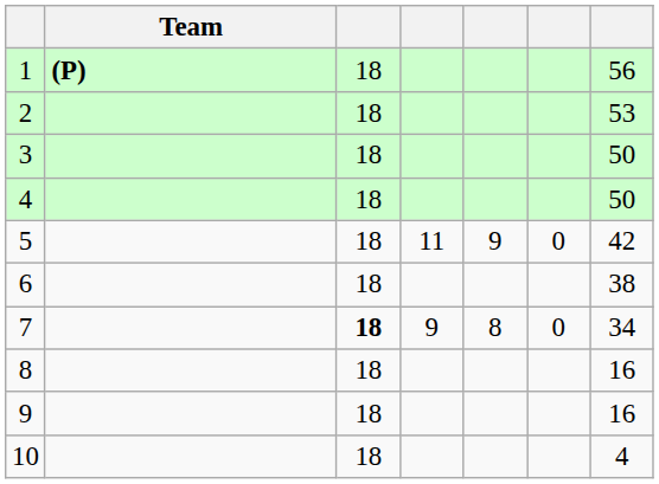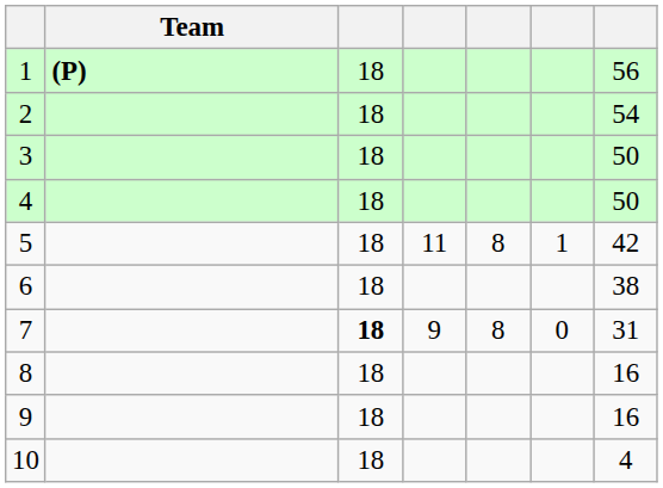 <table class="wikitable" style="text-align:center; margin-bottom:0">
 <tr>
 <th style="width:10px"></th>
 <th style="width:45%;">Team</th>
 <th style="width:30px;"></th>
 <th style="width:30px;"></th>
 <th style="width:30px;"></th>
 <th style="width:30px;"></th>
 <th style="width:30px;"></th>
 </tr>
 <tr style="background:#ccffcc;">
 <td>1</td>
 <td style="text-align:left;"> <strong>(P)</strong></td>
 <td>18</td>
 <td></td>
 <td></td>
 <td></td>
 <td>56</td>
 </tr>
 <tr style="background:#ccffcc;">
 <td>2</td>
 <td style="text-align:left;"></td>
 <td>18</td>
 <td></td>
 <td></td>
 <td></td>
-<td>53</td>
+<td>54</td>
 </tr>
 <tr style="background:#ccffcc;">
 <td>3</td>
 <td style="text-align:left;"></td>
 <td>18</td>
 <td></td>
 <td></td>
 <td></td>
 <td>50</td>
 </tr>
 <tr style="background:#ccffcc;">
 <td>4</td>
 <td style="text-align:left;"></td>
 <td>18</td>
 <td></td>
 <td></td>
 <td></td>
 <td>50</td>
 </tr>
 <tr>
 <td>5</td>
 <td style="text-align:left;"></td>
 <td>18</td>
 <td>11</td>
-<td>9</td>
-<td>0</td>
+<td>8</td>
+<td>1</td>
 <td>42</td>
 </tr>
 <tr>
 <td>6</td>
 <td style="text-align:left;"></td>
 <td>18</td>
 <td></td>
 <td></td>
 <td></td>
 <td>38</td>
 </tr>
 <tr>
 <td>7</td>
 <td style="text-align:left;"></td>
 <td><strong>18</strong></td>
 <td>9</td>
 <td>8</td>
 <td>0</td>
-<td>34</td>
+<td>31</td>
 </tr>
 <tr>
 <td>8</td>
 <td style="text-align:left;"></td>
 <td>18</td>
 <td></td>
 <td></td>
 <td></td>
 <td>16</td>
 </tr>
 <tr>
 <td>9</td>
 <td style="text-align:left;"></td>
 <td>18</td>
 <td></td>
 <td></td>
 <td></td>
 <td>16</td>
 </tr>
 <tr>
 <td>10</td>
 <td style="text-align:left;"></td>
 <td>18</td>
 <td></td>
 <td></td>
 <td></td>
 <td>4</td>
 </tr>
 </table>
